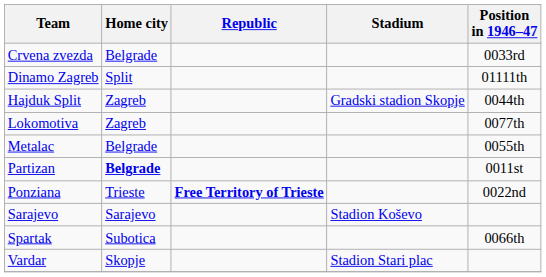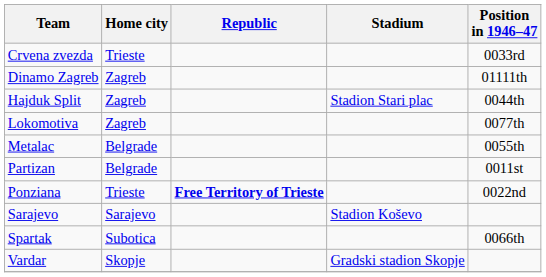 <table class="wikitable sortable" style="text-align: left;">
 <tr>
 <th>Team</th>
 <th>Home city</th>
 <th><a href='#'>Republic</a></th>
 <th>Stadium</th>
 <th>Position<br>in <a href='#'>1946–47</a></th>
 </tr>
 <tr>
 <td><a href='#'>Crvena zvezda</a></td>
-<td><a href='#'>Belgrade</a></td>
+<td><a href='#'>Trieste</a></td>
 <td></td>
 <td></td>
 <td style="text-align:center;"><span>003</span>3rd</td>
 </tr>
 <tr>
 <td><a href='#'>Dinamo Zagreb</a></td>
-<td><a href='#'>Split</a></td>
+<td><a href='#'>Zagreb</a></td>
 <td></td>
 <td></td>
 <td style="text-align:center;"><span>011</span>11th</td>
 </tr>
 <tr>
 <td><a href='#'>Hajduk Split</a></td>
 <td><a href='#'>Zagreb</a></td>
 <td></td>
-<td><a href='#'>Gradski stadion Skopje</a></td>
+<td><a href='#'>Stadion Stari plac</a></td>
 <td style="text-align:center;"><span>004</span>4th</td>
 </tr>
 <tr>
 <td><a href='#'>Lokomotiva</a></td>
 <td><a href='#'>Zagreb</a></td>
 <td></td>
 <td></td>
 <td style="text-align:center;"><span>007</span>7th</td>
 </tr>
 <tr>
 <td><a href='#'>Metalac</a></td>
 <td><a href='#'>Belgrade</a></td>
 <td></td>
 <td></td>
 <td style="text-align:center;"><span>005</span>5th</td>
 </tr>
 <tr>
 <td><a href='#'>Partizan</a></td>
-<td><strong><a href='#'>Belgrade</a></strong></td>
+<td><a href='#'>Belgrade</a></td>
 <td></td>
 <td></td>
 <td style="text-align:center;"><span>001</span>1st</td>
 </tr>
 <tr>
 <td><a href='#'>Ponziana</a></td>
 <td><a href='#'>Trieste</a></td>
 <td><strong> <a href='#'>Free Territory of Trieste</a></strong></td>
 <td></td>
 <td style="text-align:center;"><span>002</span>2nd</td>
 </tr>
 <tr>
 <td><a href='#'>Sarajevo</a></td>
 <td><a href='#'>Sarajevo</a></td>
 <td></td>
 <td><a href='#'>Stadion Koševo</a></td>
 <td></td>
 </tr>
 <tr>
 <td><a href='#'>Spartak</a></td>
 <td><a href='#'>Subotica</a></td>
 <td></td>
 <td></td>
 <td style="text-align:center;"><span>006</span>6th</td>
 </tr>
 <tr>
 <td><a href='#'>Vardar</a></td>
 <td><a href='#'>Skopje</a></td>
 <td></td>
-<td><a href='#'>Stadion Stari plac</a></td>
+<td><a href='#'>Gradski stadion Skopje</a></td>
 <td></td>
 </tr>
 <tr>
 </tr>
 </table>
